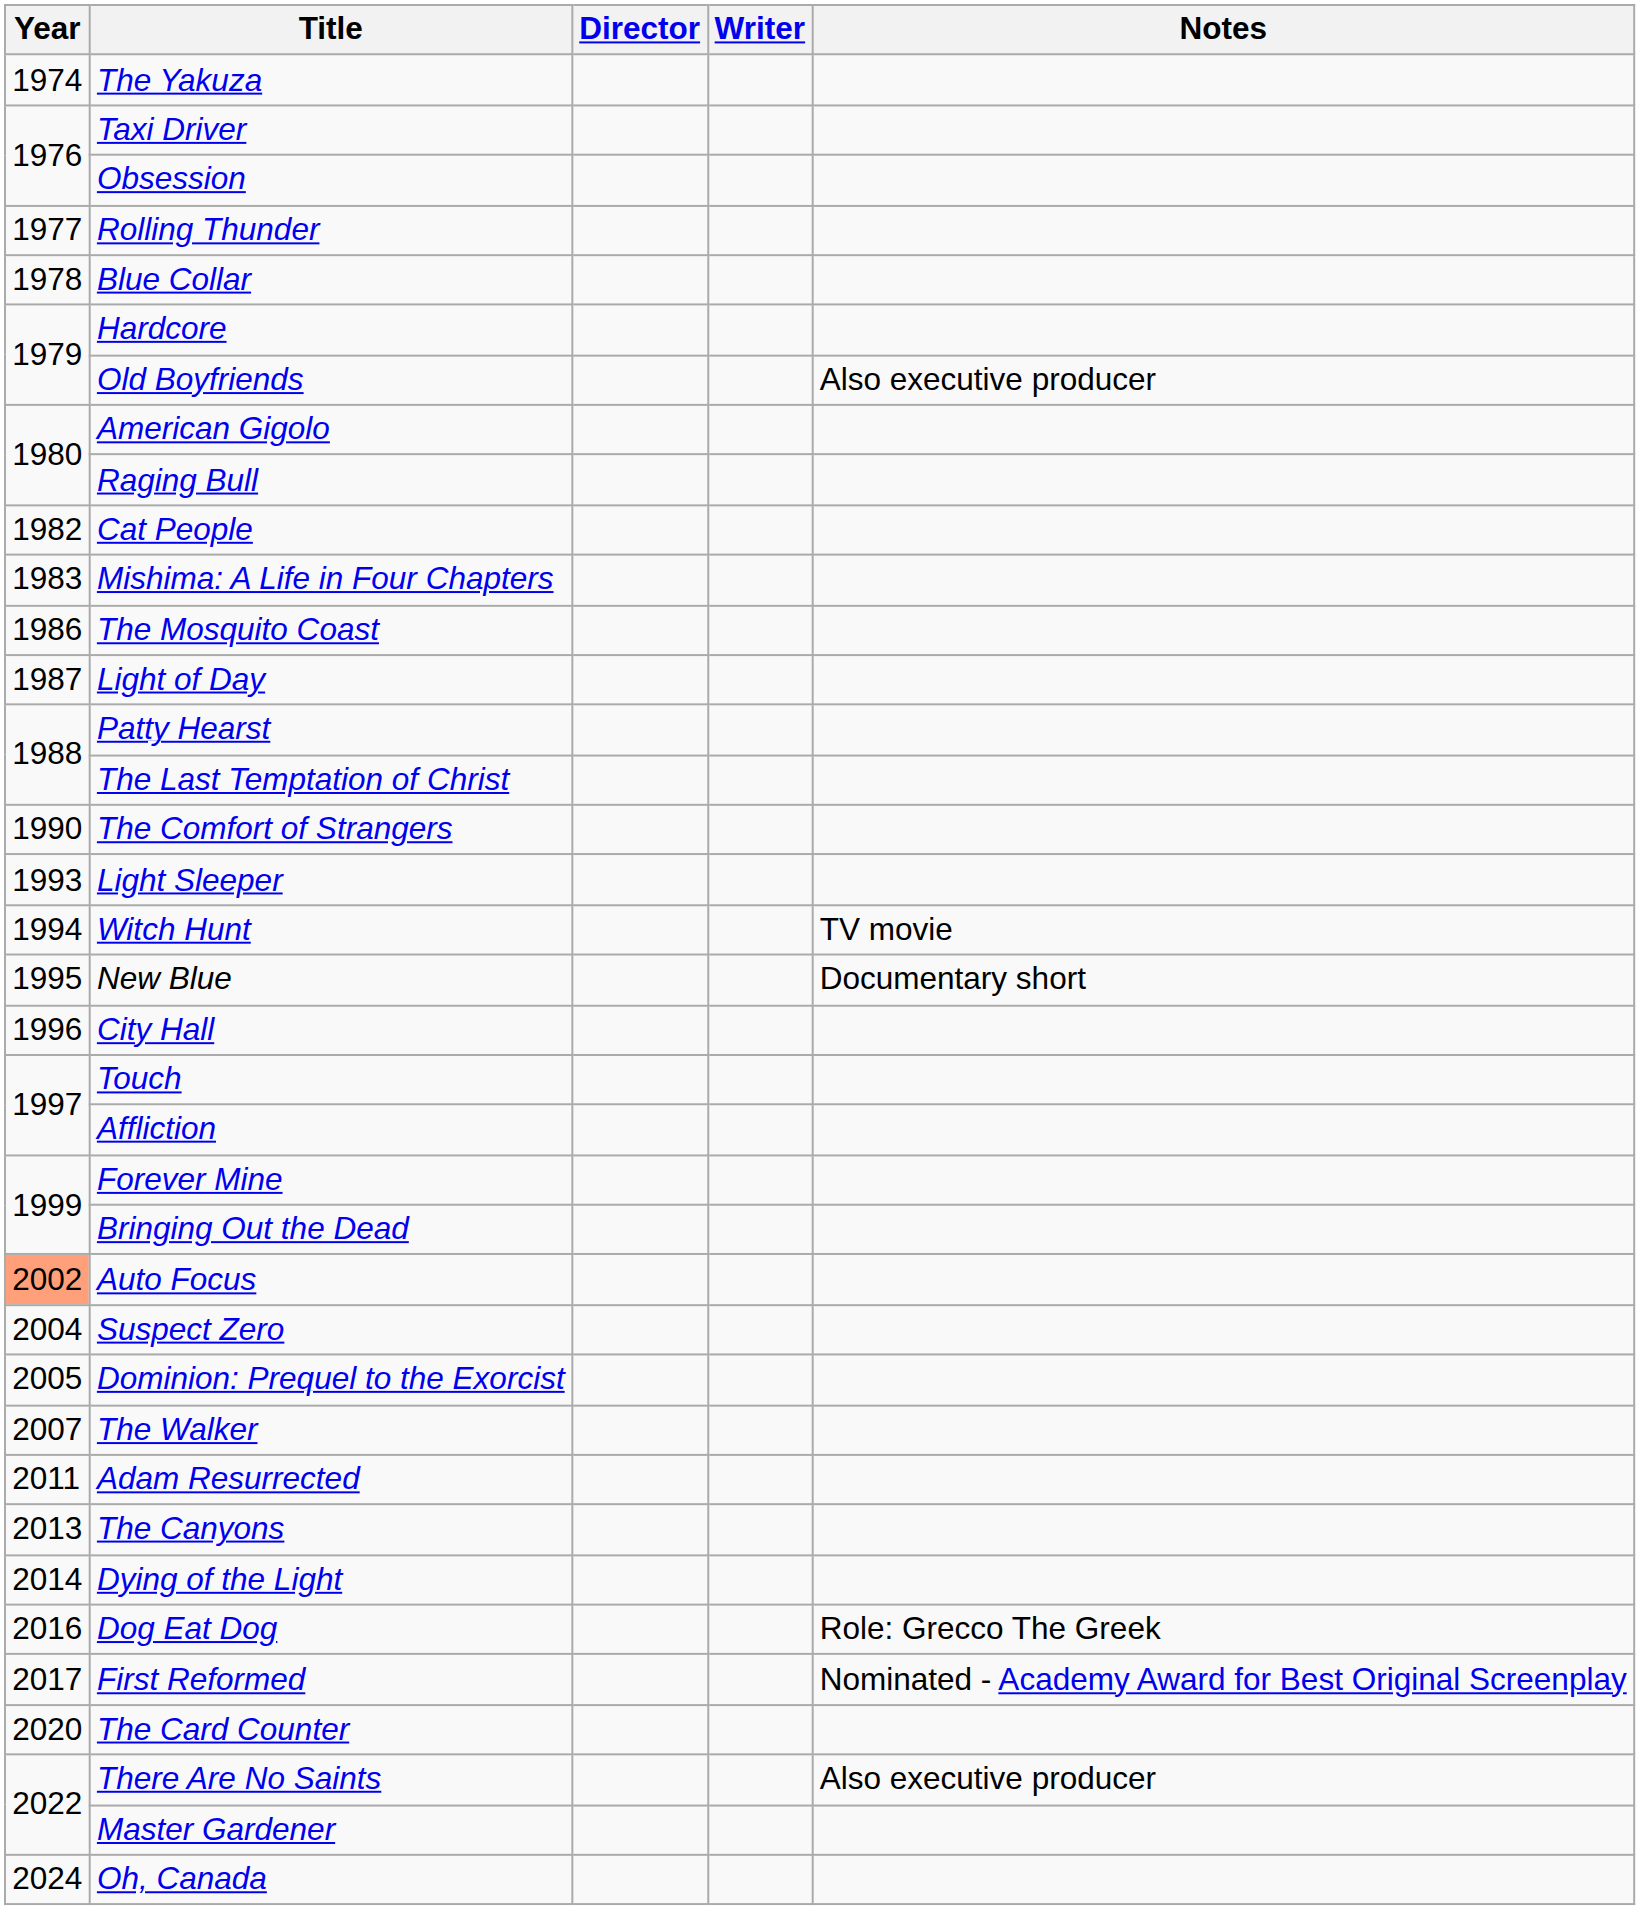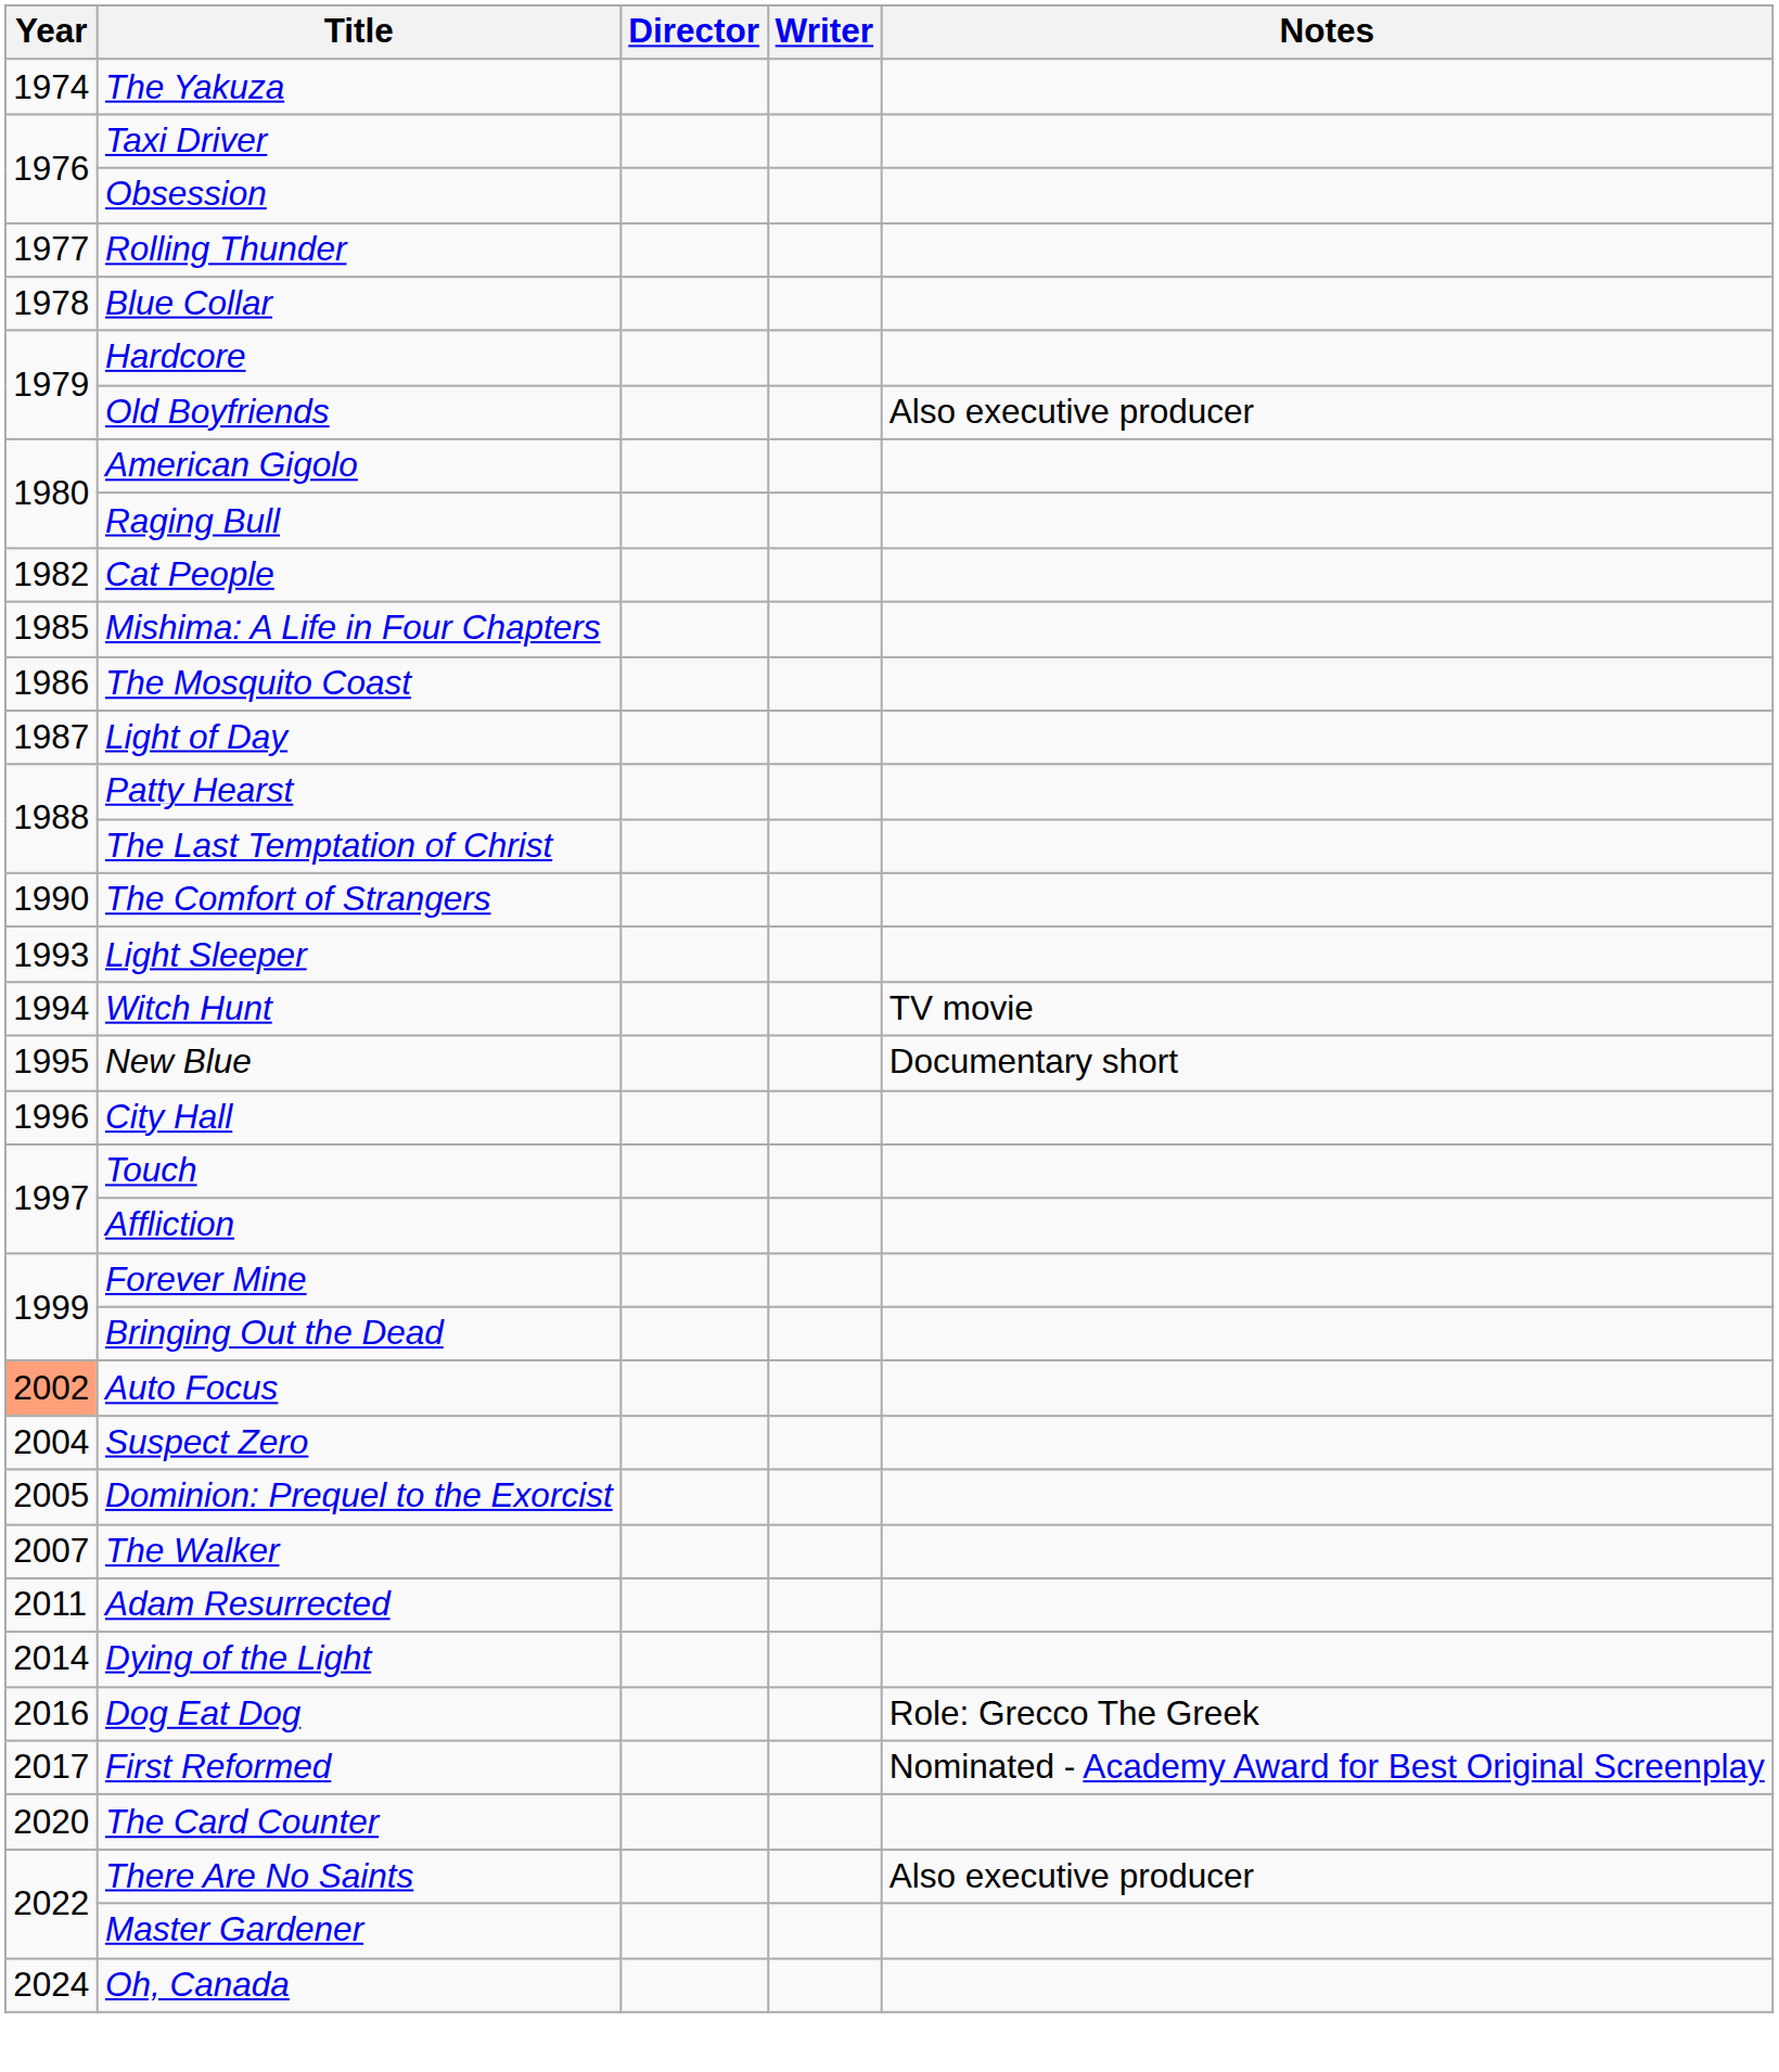 <table class="wikitable">
 <tr>
 <th>Year</th>
 <th>Title</th>
 <th><a href='#'>Director</a></th>
 <th><a href='#'>Writer</a></th>
 <th>Notes</th>
 </tr>
 <tr>
 <td>1974</td>
 <td><em><a href='#'>The Yakuza</a></em></td>
 <td></td>
 <td></td>
 <td></td>
 </tr>
 <tr>
 <td rowspan="2">1976</td>
 <td><em><a href='#'>Taxi Driver</a></em></td>
 <td></td>
 <td></td>
 <td></td>
 </tr>
 <tr>
 <td><em><a href='#'>Obsession</a></em></td>
 <td></td>
 <td></td>
 <td></td>
 </tr>
 <tr>
 <td>1977</td>
 <td><em><a href='#'>Rolling Thunder</a></em></td>
 <td></td>
 <td></td>
 <td></td>
 </tr>
 <tr>
 <td>1978</td>
 <td><em><a href='#'>Blue Collar</a></em></td>
 <td></td>
 <td></td>
 <td></td>
 </tr>
 <tr>
 <td rowspan="2">1979</td>
 <td><em><a href='#'>Hardcore</a></em></td>
 <td></td>
 <td></td>
 <td></td>
 </tr>
 <tr>
 <td><em><a href='#'>Old Boyfriends</a></em></td>
 <td></td>
 <td></td>
 <td>Also executive producer</td>
 </tr>
 <tr>
 <td rowspan="2">1980</td>
 <td><em><a href='#'>American Gigolo</a></em></td>
 <td></td>
 <td></td>
 <td></td>
 </tr>
 <tr>
 <td><em><a href='#'>Raging Bull</a></em></td>
 <td></td>
 <td></td>
 <td></td>
 </tr>
 <tr>
 <td>1982</td>
 <td><em><a href='#'>Cat People</a></em></td>
 <td></td>
 <td></td>
 <td></td>
 </tr>
 <tr>
-<td>1983</td>
+<td>1985</td>
 <td><em><a href='#'>Mishima: A Life in Four Chapters</a></em></td>
 <td></td>
 <td></td>
 <td></td>
 </tr>
 <tr>
 <td>1986</td>
 <td><em><a href='#'>The Mosquito Coast</a></em></td>
 <td></td>
 <td></td>
 <td></td>
 </tr>
 <tr>
 <td>1987</td>
 <td><em><a href='#'>Light of Day</a></em></td>
 <td></td>
 <td></td>
 <td></td>
 </tr>
 <tr>
 <td rowspan="2">1988</td>
 <td><em><a href='#'>Patty Hearst</a></em></td>
 <td></td>
 <td></td>
 <td></td>
 </tr>
 <tr>
 <td><em><a href='#'>The Last Temptation of Christ</a></em></td>
 <td></td>
 <td></td>
 <td></td>
 </tr>
 <tr>
 <td>1990</td>
 <td><em><a href='#'>The Comfort of Strangers</a></em></td>
 <td></td>
 <td></td>
 <td></td>
 </tr>
 <tr>
 <td>1993</td>
 <td><em><a href='#'>Light Sleeper</a></em></td>
 <td></td>
 <td></td>
 <td></td>
 </tr>
 <tr>
 <td>1994</td>
 <td><em><a href='#'>Witch Hunt</a></em></td>
 <td></td>
 <td></td>
 <td>TV movie</td>
 </tr>
 <tr>
 <td>1995</td>
 <td><em>New Blue</em></td>
 <td></td>
 <td></td>
 <td>Documentary short</td>
 </tr>
 <tr>
 <td>1996</td>
 <td><em><a href='#'>City Hall</a></em></td>
 <td></td>
 <td></td>
 <td></td>
 </tr>
 <tr>
 <td rowspan="2">1997</td>
 <td><em><a href='#'>Touch</a></em></td>
 <td></td>
 <td></td>
 <td></td>
 </tr>
 <tr>
 <td><em><a href='#'>Affliction</a></em></td>
 <td></td>
 <td></td>
 <td></td>
 </tr>
 <tr>
 <td rowspan="2">1999</td>
 <td><em><a href='#'>Forever Mine</a></em></td>
 <td></td>
 <td></td>
 <td></td>
 </tr>
 <tr>
 <td><em><a href='#'>Bringing Out the Dead</a></em></td>
 <td></td>
 <td></td>
 <td></td>
 </tr>
 <tr>
 <td style="background: lightsalmon;">2002</td>
 <td><em><a href='#'>Auto Focus</a></em></td>
 <td></td>
 <td></td>
 <td></td>
 </tr>
 <tr>
 <td>2004</td>
 <td><em><a href='#'>Suspect Zero</a></em></td>
 <td></td>
 <td></td>
 <td></td>
 </tr>
 <tr>
 <td>2005</td>
 <td><em><a href='#'>Dominion: Prequel to the Exorcist</a></em></td>
 <td></td>
 <td></td>
 <td></td>
 </tr>
 <tr>
 <td>2007</td>
 <td><em><a href='#'>The Walker</a></em></td>
 <td></td>
 <td></td>
 <td></td>
 </tr>
 <tr>
 <td>2011</td>
 <td><em><a href='#'>Adam Resurrected</a></em></td>
 <td></td>
 <td></td>
 <td></td>
 </tr>
 <tr>
-<td>2013</td>
-<td><em><a href='#'>The Canyons</a></em></td>
-<td></td>
-<td></td>
-<td></td>
-</tr>
-<tr>
 <td>2014</td>
 <td><em><a href='#'>Dying of the Light</a></em></td>
 <td></td>
 <td></td>
 <td></td>
 </tr>
 <tr>
 <td>2016</td>
 <td><em><a href='#'>Dog Eat Dog</a></em></td>
 <td></td>
 <td></td>
 <td>Role: Grecco The Greek</td>
 </tr>
 <tr>
 <td>2017</td>
 <td><em><a href='#'>First Reformed</a></em></td>
 <td></td>
 <td></td>
 <td>Nominated - <a href='#'>Academy Award for Best Original Screenplay</a></td>
 </tr>
 <tr>
 <td>2020</td>
 <td><em><a href='#'>The Card Counter</a></em></td>
 <td></td>
 <td></td>
 <td></td>
 </tr>
 <tr>
 <td rowspan="2">2022</td>
 <td><em><a href='#'>There Are No Saints</a></em></td>
 <td></td>
 <td></td>
 <td>Also executive producer</td>
 </tr>
 <tr>
 <td><em><a href='#'>Master Gardener</a></em></td>
 <td></td>
 <td></td>
 <td></td>
 </tr>
 <tr>
 <td>2024</td>
 <td><em><a href='#'>Oh, Canada</a></em></td>
 <td></td>
 <td></td>
 <td></td>
 </tr>
 </table>
